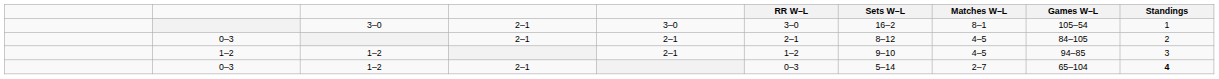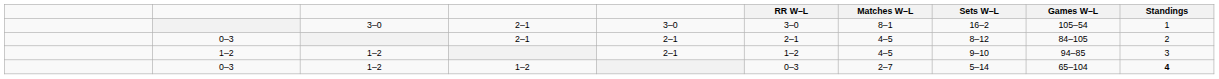 <table class="wikitable" style="width: 100%; text-align:center; font-size:90%">
 <tr>
 <td width=130></td>
 <td width=130></td>
 <td width=130></td>
 <td width=130></td>
 <td width=130></td>
 <th width=80>RR W–L</th>
+<th width=80>Matches W–L</th>
 <th width=80>Sets W–L</th>
-<th width=80>Matches W–L</th>
 <th width=80>Games W–L</th>
 <th width=80>Standings</th>
 </tr>
 <tr>
 <td style="text-align:left;"></td>
 <th bgcolor="ededed"></th>
 <td>3–0</td>
 <td>2–1</td>
 <td>3–0</td>
 <td>3–0</td>
+<td>8–1</td>
 <td>16–2</td>
-<td>8–1</td>
 <td>105–54</td>
 <td>1</td>
 </tr>
 <tr>
 <td style="text-align:left;"></td>
 <td>0–3</td>
 <th bgcolor="ededed"></th>
 <td>2–1</td>
 <td>2–1</td>
 <td>2–1</td>
+<td>4–5</td>
 <td>8–12</td>
-<td>4–5</td>
 <td>84–105</td>
 <td>2</td>
 </tr>
 <tr>
 <td style="text-align:left;"></td>
 <td>1–2</td>
 <td>1–2</td>
 <th bgcolor="ededed"></th>
 <td>2–1</td>
 <td>1–2</td>
+<td>4–5</td>
 <td>9–10</td>
-<td>4–5</td>
 <td>94–85</td>
 <td>3</td>
 </tr>
 <tr>
 <td style="text-align:left;"></td>
 <td>0–3</td>
 <td>1–2</td>
-<td>2–1</td>
+<td>1–2</td>
 <th bgcolor="ededed"></th>
 <td>0–3</td>
+<td>2–7</td>
 <td>5–14</td>
-<td>2–7</td>
 <td>65–104</td>
 <td><strong>4</strong></td>
 </tr>
 </table>
